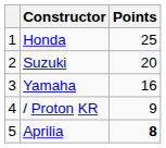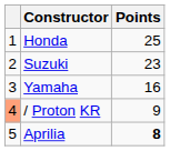 <table class="wikitable" style="font-size: 95%;">
 <tr>
 <th></th>
 <th>Constructor</th>
 <th>Points</th>
 </tr>
 <tr>
 <td align=center>1</td>
 <td> <a href='#'>Honda</a></td>
 <td align=right>25</td>
 </tr>
 <tr>
 <td align=center>2</td>
 <td> <a href='#'>Suzuki</a></td>
-<td align=right>20</td>
+<td align=right>23</td>
 </tr>
 <tr>
 <td align=center>3</td>
 <td> <a href='#'>Yamaha</a></td>
 <td align=right>16</td>
 </tr>
 <tr>
-<td align=center>4</td>
+<td align=center style="background: lightsalmon;">4</td>
 <td>/ <a href='#'>Proton</a> <a href='#'>KR</a></td>
 <td align=right>9</td>
 </tr>
 <tr>
 <td align=center>5</td>
 <td> <a href='#'>Aprilia</a></td>
 <td align=right><strong>8</strong></td>
 </tr>
 </table>
